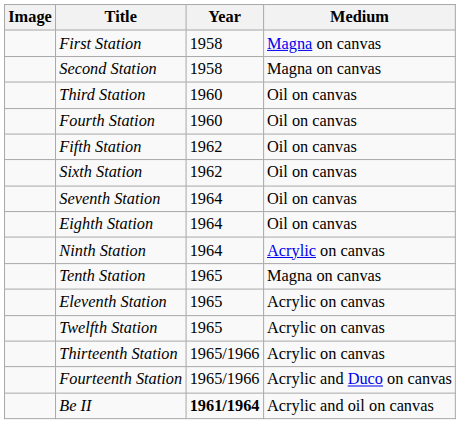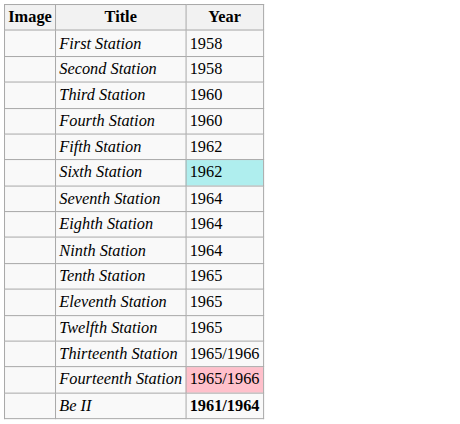 <table class="wikitable">
 <tr>
 <th>Image</th>
 <th>Title</th>
 <th>Year</th>
-<th>Medium</th>
 </tr>
 <tr>
 <td></td>
 <td><em>First Station</em></td>
 <td>1958</td>
-<td><a href='#'>Magna</a> on canvas</td>
 </tr>
 <tr>
 <td></td>
 <td><em>Second Station</em></td>
 <td>1958</td>
-<td>Magna on canvas</td>
 </tr>
 <tr>
 <td></td>
 <td><em>Third Station</em></td>
 <td>1960</td>
-<td>Oil on canvas</td>
 </tr>
 <tr>
 <td></td>
 <td><em>Fourth Station</em></td>
 <td>1960</td>
-<td>Oil on canvas</td>
 </tr>
 <tr>
 <td></td>
 <td><em>Fifth Station</em></td>
 <td>1962</td>
-<td>Oil on canvas</td>
 </tr>
 <tr>
 <td></td>
 <td><em>Sixth Station</em></td>
-<td>1962</td>
-<td>Oil on canvas</td>
+<td style="background: paleturquoise;">1962</td>
 </tr>
 <tr>
 <td></td>
 <td><em>Seventh Station</em></td>
 <td>1964</td>
-<td>Oil on canvas</td>
 </tr>
 <tr>
 <td></td>
 <td><em>Eighth Station</em></td>
 <td>1964</td>
-<td>Oil on canvas</td>
 </tr>
 <tr>
 <td></td>
 <td><em>Ninth Station</em></td>
 <td>1964</td>
-<td><a href='#'>Acrylic</a> on canvas</td>
 </tr>
 <tr>
 <td></td>
 <td><em>Tenth Station</em></td>
 <td>1965</td>
-<td>Magna on canvas</td>
 </tr>
 <tr>
 <td></td>
 <td><em>Eleventh Station</em></td>
 <td>1965</td>
-<td>Acrylic on canvas</td>
 </tr>
 <tr>
 <td></td>
 <td><em>Twelfth Station</em></td>
 <td>1965</td>
-<td>Acrylic on canvas</td>
 </tr>
 <tr>
 <td></td>
 <td><em>Thirteenth Station</em></td>
 <td>1965/1966</td>
-<td>Acrylic on canvas</td>
 </tr>
 <tr>
 <td></td>
 <td><em>Fourteenth Station</em></td>
-<td>1965/1966</td>
-<td>Acrylic and <a href='#'>Duco</a> on canvas</td>
+<td style="background: pink;">1965/1966</td>
 </tr>
 <tr>
 <td></td>
 <td><em>Be II</em></td>
 <td><strong>1961/1964</strong></td>
-<td>Acrylic and oil on canvas</td>
 </tr>
 </table>
